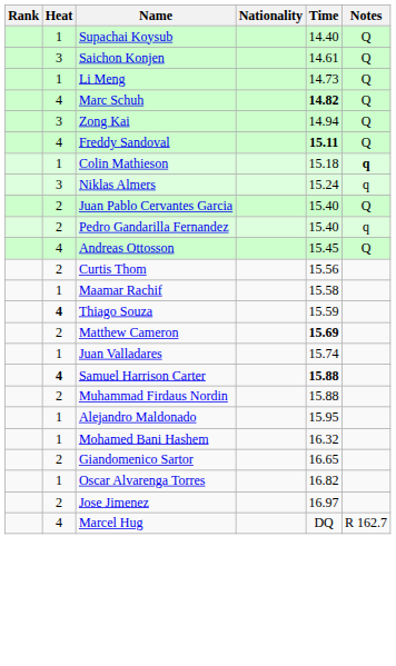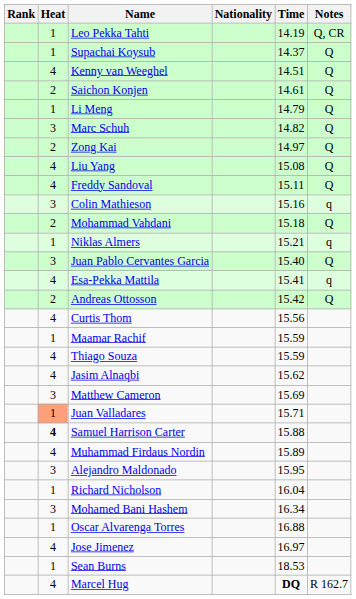 <table class="wikitable sortable" style="text-align:center">
 <tr>
 <th>Rank</th>
 <th>Heat</th>
 <th>Name</th>
 <th>Nationality</th>
 <th>Time</th>
 <th>Notes</th>
 </tr>
 <tr bgcolor=ccffcc>
 <td></td>
 <td>1</td>
+<td align=left><a href='#'>Leo Pekka Tahti</a></td>
+<td align=left></td>
+<td>14.19</td>
+<td>Q, CR</td>
+</tr>
+<tr bgcolor=ccffcc>
+<td></td>
+<td>1</td>
 <td align=left><a href='#'>Supachai Koysub</a></td>
 <td align=left></td>
-<td>14.40</td>
+<td>14.37</td>
 <td>Q</td>
 </tr>
 <tr bgcolor=ccffcc>
 <td></td>
-<td>3</td>
+<td>4</td>
+<td align=left><a href='#'>Kenny van Weeghel</a></td>
+<td align=left></td>
+<td>14.51</td>
+<td>Q</td>
+</tr>
+<tr bgcolor=ccffcc>
+<td></td>
+<td>2</td>
 <td align=left><a href='#'>Saichon Konjen</a></td>
 <td align=left></td>
 <td>14.61</td>
 <td>Q</td>
 </tr>
 <tr bgcolor=ccffcc>
 <td></td>
 <td>1</td>
 <td align=left><a href='#'>Li Meng</a></td>
 <td align=left></td>
-<td>14.73</td>
+<td>14.79</td>
+<td>Q</td>
+</tr>
+<tr bgcolor=ccffcc>
+<td></td>
+<td>3</td>
+<td align=left><a href='#'>Marc Schuh</a></td>
+<td align=left></td>
+<td>14.82</td>
+<td>Q</td>
+</tr>
+<tr bgcolor=ccffcc>
+<td></td>
+<td>2</td>
+<td align=left><a href='#'>Zong Kai</a></td>
+<td align=left></td>
+<td>14.97</td>
 <td>Q</td>
 </tr>
 <tr bgcolor=ccffcc>
 <td></td>
 <td>4</td>
-<td align=left><a href='#'>Marc Schuh</a></td>
+<td align=left><a href='#'>Liu Yang</a></td>
 <td align=left></td>
-<td><strong>14.82</strong></td>
-<td>Q</td>
-</tr>
-<tr bgcolor=ccffcc>
-<td></td>
-<td>3</td>
-<td align=left><a href='#'>Zong Kai</a></td>
-<td align=left></td>
-<td>14.94</td>
+<td>15.08</td>
 <td>Q</td>
 </tr>
 <tr bgcolor=ccffcc>
 <td></td>
 <td>4</td>
 <td align=left><a href='#'>Freddy Sandoval</a></td>
 <td align=left></td>
-<td><strong>15.11</strong></td>
+<td>15.11</td>
+<td>Q</td>
+</tr>
+<tr bgcolor=#ddffdd>
+<td></td>
+<td>3</td>
+<td align=left><a href='#'>Colin Mathieson</a></td>
+<td align=left></td>
+<td>15.16</td>
+<td>q</td>
+</tr>
+<tr bgcolor=ccffcc>
+<td></td>
+<td>2</td>
+<td align=left><a href='#'>Mohammad Vahdani</a></td>
+<td align=left></td>
+<td>15.18</td>
 <td>Q</td>
 </tr>
 <tr bgcolor=#ddffdd>
 <td></td>
 <td>1</td>
-<td align=left><a href='#'>Colin Mathieson</a></td>
-<td align=left></td>
-<td>15.18</td>
-<td><strong>q</strong></td>
-</tr>
-<tr bgcolor=#ddffdd>
-<td></td>
-<td>3</td>
 <td align=left><a href='#'>Niklas Almers</a></td>
 <td align=left></td>
-<td>15.24</td>
+<td>15.21</td>
 <td>q</td>
 </tr>
 <tr bgcolor=ccffcc>
 <td></td>
-<td>2</td>
+<td>3</td>
 <td align=left><a href='#'>Juan Pablo Cervantes Garcia</a></td>
 <td align=left></td>
 <td>15.40</td>
 <td>Q</td>
 </tr>
 <tr bgcolor=#ddffdd>
 <td></td>
-<td>2</td>
-<td align=left><a href='#'>Pedro Gandarilla Fernandez</a></td>
+<td>4</td>
+<td align=left><a href='#'>Esa-Pekka Mattila</a></td>
 <td align=left></td>
-<td>15.40</td>
+<td>15.41</td>
 <td>q</td>
 </tr>
 <tr bgcolor=ccffcc>
 <td></td>
-<td>4</td>
+<td>2</td>
 <td align=left><a href='#'>Andreas Ottosson</a></td>
 <td align=left></td>
-<td>15.45</td>
+<td>15.42</td>
 <td>Q</td>
 </tr>
 <tr>
 <td></td>
-<td>2</td>
+<td>4</td>
 <td align=left><a href='#'>Curtis Thom</a></td>
 <td align=left></td>
 <td>15.56</td>
 <td></td>
 </tr>
 <tr>
 <td></td>
 <td>1</td>
 <td align=left><a href='#'>Maamar Rachif</a></td>
 <td align=left></td>
-<td>15.58</td>
+<td>15.59</td>
 <td></td>
 </tr>
 <tr>
 <td></td>
-<td><strong>4</strong></td>
+<td>4</td>
 <td align=left><a href='#'>Thiago Souza</a></td>
 <td align=left></td>
 <td>15.59</td>
 <td></td>
 </tr>
 <tr>
 <td></td>
-<td>2</td>
-<td align=left><a href='#'>Matthew Cameron</a></td>
+<td>4</td>
+<td align=left><a href='#'>Jasim Alnaqbi</a></td>
 <td align=left></td>
-<td><strong>15.69</strong></td>
+<td>15.62</td>
 <td></td>
 </tr>
 <tr>
 <td></td>
-<td>1</td>
+<td>3</td>
+<td align=left><a href='#'>Matthew Cameron</a></td>
+<td align=left></td>
+<td>15.69</td>
+<td></td>
+</tr>
+<tr>
+<td></td>
+<td style="background: lightsalmon;">1</td>
 <td align=left><a href='#'>Juan Valladares</a></td>
 <td align=left></td>
-<td>15.74</td>
+<td>15.71</td>
 <td></td>
 </tr>
 <tr>
 <td></td>
 <td><strong>4</strong></td>
 <td align=left><a href='#'>Samuel Harrison Carter</a></td>
 <td align=left></td>
-<td><strong>15.88</strong></td>
-<td></td>
-</tr>
-<tr>
-<td></td>
-<td>2</td>
-<td align=left><a href='#'>Muhammad Firdaus Nordin</a></td>
-<td align=left></td>
 <td>15.88</td>
 <td></td>
 </tr>
 <tr>
 <td></td>
-<td>1</td>
+<td>4</td>
+<td align=left><a href='#'>Muhammad Firdaus Nordin</a></td>
+<td align=left></td>
+<td>15.89</td>
+<td></td>
+</tr>
+<tr>
+<td></td>
+<td>3</td>
 <td align=left><a href='#'>Alejandro Maldonado</a></td>
 <td align=left></td>
 <td>15.95</td>
 <td></td>
 </tr>
 <tr>
 <td></td>
 <td>1</td>
-<td align=left><a href='#'>Mohamed Bani Hashem</a></td>
+<td align=left><a href='#'>Richard Nicholson</a></td>
 <td align=left></td>
-<td>16.32</td>
+<td>16.04</td>
 <td></td>
 </tr>
 <tr>
 <td></td>
-<td>2</td>
-<td align=left><a href='#'>Giandomenico Sartor</a></td>
+<td>3</td>
+<td align=left><a href='#'>Mohamed Bani Hashem</a></td>
 <td align=left></td>
-<td>16.65</td>
+<td>16.34</td>
 <td></td>
 </tr>
 <tr>
 <td></td>
 <td>1</td>
 <td align=left><a href='#'>Oscar Alvarenga Torres</a></td>
 <td align=left></td>
-<td>16.82</td>
+<td>16.88</td>
 <td></td>
 </tr>
 <tr>
 <td></td>
-<td>2</td>
+<td>4</td>
 <td align=left><a href='#'>Jose Jimenez</a></td>
 <td align=left></td>
 <td>16.97</td>
 <td></td>
 </tr>
 <tr>
 <td></td>
+<td>1</td>
+<td align=left><a href='#'>Sean Burns</a></td>
+<td align=left></td>
+<td>18.53</td>
+<td></td>
+</tr>
+<tr>
+<td></td>
 <td>4</td>
 <td align=left><a href='#'>Marcel Hug</a></td>
 <td align=left></td>
-<td>DQ</td>
+<td><strong>DQ</strong></td>
 <td>R 162.7</td>
 </tr>
 </table>
